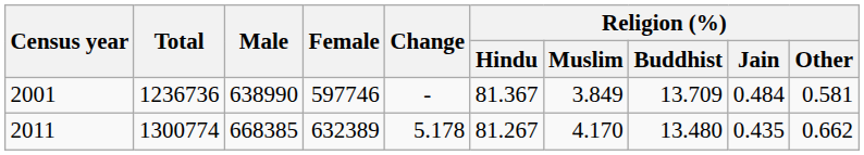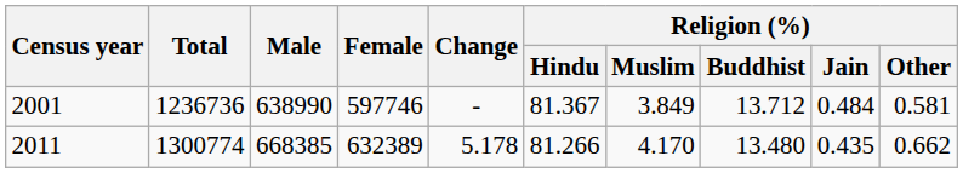 <table class="wikitable">
 <tr>
 <th rowspan="2">Census year</th>
 <th rowspan="2">Total</th>
 <th rowspan="2">Male</th>
 <th rowspan="2">Female</th>
 <th rowspan="2">Change</th>
 <th colspan="5">Religion (%)</th>
 </tr>
 <tr>
 <th>Hindu</th>
 <th>Muslim</th>
 <th>Buddhist</th>
 <th>Jain</th>
 <th>Other</th>
 </tr>
 <tr>
 <td>2001</td>
 <td style="text-align:right;">1236736</td>
 <td style="text-align:right;">638990</td>
 <td style="text-align:right;">597746</td>
 <td style="text-align:center;">-</td>
 <td style="text-align:right;">81.367</td>
 <td style="text-align:right;">3.849</td>
-<td style="text-align:right;">13.709</td>
+<td style="text-align:right;">13.712</td>
 <td style="text-align:right;">0.484</td>
 <td style="text-align:right;">0.581</td>
 </tr>
 <tr>
 <td>2011</td>
 <td style="text-align:right;">1300774</td>
 <td style="text-align:right;">668385</td>
 <td style="text-align:right;">632389</td>
 <td style="text-align:right;">5.178</td>
-<td style="text-align:right;">81.267</td>
+<td style="text-align:right;">81.266</td>
 <td style="text-align:right;">4.170</td>
 <td style="text-align:right;">13.480</td>
 <td style="text-align:right;">0.435</td>
 <td style="text-align:right;">0.662</td>
 </tr>
 </table>
